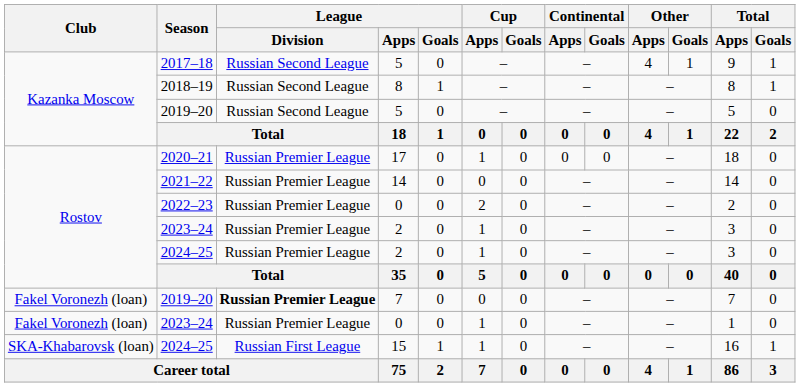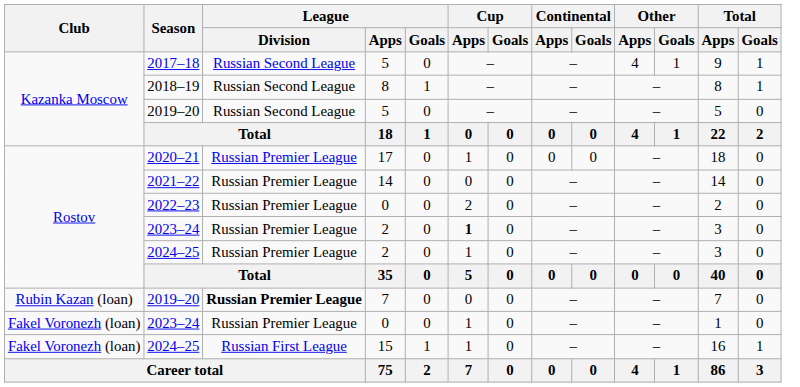 <table class="wikitable" style="text-align: center;">
 <tr>
 <th rowspan=2>Club</th>
 <th rowspan=2>Season</th>
 <th colspan=3>League</th>
 <th colspan=2>Cup</th>
 <th colspan=2>Continental</th>
 <th colspan=2>Other</th>
 <th colspan=2>Total</th>
 </tr>
 <tr>
 <th>Division</th>
 <th>Apps</th>
 <th>Goals</th>
 <th>Apps</th>
 <th>Goals</th>
 <th>Apps</th>
 <th>Goals</th>
 <th>Apps</th>
 <th>Goals</th>
 <th>Apps</th>
 <th>Goals</th>
 </tr>
 <tr>
 <td rowspan="4"><a href='#'>Kazanka Moscow</a></td>
 <td><a href='#'>2017–18</a></td>
 <td><a href='#'>Russian Second League</a></td>
 <td>5</td>
 <td>0</td>
 <td colspan=2>–</td>
 <td colspan=2>–</td>
 <td>4</td>
 <td>1</td>
 <td>9</td>
 <td>1</td>
 </tr>
 <tr>
 <td>2018–19</td>
 <td>Russian Second League</td>
 <td>8</td>
 <td>1</td>
 <td colspan=2>–</td>
 <td colspan=2>–</td>
 <td colspan=2>–</td>
 <td>8</td>
 <td>1</td>
 </tr>
 <tr>
 <td>2019–20</td>
 <td>Russian Second League</td>
 <td>5</td>
 <td>0</td>
 <td colspan=2>–</td>
 <td colspan=2>–</td>
 <td colspan=2>–</td>
 <td>5</td>
 <td>0</td>
 </tr>
 <tr>
 <th colspan=2>Total</th>
 <th>18</th>
 <th>1</th>
 <th>0</th>
 <th>0</th>
 <th>0</th>
 <th>0</th>
 <th>4</th>
 <th>1</th>
 <th>22</th>
 <th>2</th>
 </tr>
 <tr>
 <td rowspan="6"><a href='#'>Rostov</a></td>
 <td><a href='#'>2020–21</a></td>
 <td><a href='#'>Russian Premier League</a></td>
 <td>17</td>
 <td>0</td>
 <td>1</td>
 <td>0</td>
 <td>0</td>
 <td>0</td>
 <td colspan=2>–</td>
 <td>18</td>
 <td>0</td>
 </tr>
 <tr>
 <td><a href='#'>2021–22</a></td>
 <td>Russian Premier League</td>
 <td>14</td>
 <td>0</td>
 <td>0</td>
 <td>0</td>
 <td colspan=2>–</td>
 <td colspan=2>–</td>
 <td>14</td>
 <td>0</td>
 </tr>
 <tr>
 <td><a href='#'>2022–23</a></td>
 <td>Russian Premier League</td>
 <td>0</td>
 <td>0</td>
 <td>2</td>
 <td>0</td>
 <td colspan=2>–</td>
 <td colspan=2>–</td>
 <td>2</td>
 <td>0</td>
 </tr>
 <tr>
 <td><a href='#'>2023–24</a></td>
 <td>Russian Premier League</td>
 <td>2</td>
 <td>0</td>
-<td>1</td>
+<td><strong>1</strong></td>
 <td>0</td>
 <td colspan=2>–</td>
 <td colspan=2>–</td>
 <td>3</td>
 <td>0</td>
 </tr>
 <tr>
 <td><a href='#'>2024–25</a></td>
 <td>Russian Premier League</td>
 <td>2</td>
 <td>0</td>
 <td>1</td>
 <td>0</td>
 <td colspan=2>–</td>
 <td colspan=2>–</td>
 <td>3</td>
 <td>0</td>
 </tr>
 <tr>
 <th colspan=2>Total</th>
 <th>35</th>
 <th>0</th>
 <th>5</th>
 <th>0</th>
 <th>0</th>
 <th>0</th>
 <th>0</th>
 <th>0</th>
 <th>40</th>
 <th>0</th>
 </tr>
 <tr>
-<td><a href='#'>Fakel Voronezh</a> (loan)</td>
+<td><a href='#'>Rubin Kazan</a> (loan)</td>
 <td><a href='#'>2019–20</a></td>
 <td><strong>Russian Premier League</strong></td>
 <td>7</td>
 <td>0</td>
 <td>0</td>
 <td>0</td>
 <td colspan=2>–</td>
 <td colspan=2>–</td>
 <td>7</td>
 <td>0</td>
 </tr>
 <tr>
 <td><a href='#'>Fakel Voronezh</a> (loan)</td>
 <td><a href='#'>2023–24</a></td>
 <td>Russian Premier League</td>
 <td>0</td>
 <td>0</td>
 <td>1</td>
 <td>0</td>
 <td colspan=2>–</td>
 <td colspan=2>–</td>
 <td>1</td>
 <td>0</td>
 </tr>
 <tr>
-<td><a href='#'>SKA-Khabarovsk</a> (loan)</td>
+<td><a href='#'>Fakel Voronezh</a> (loan)</td>
 <td><a href='#'>2024–25</a></td>
 <td><a href='#'>Russian First League</a></td>
 <td>15</td>
 <td>1</td>
 <td>1</td>
 <td>0</td>
 <td colspan=2>–</td>
 <td colspan=2>–</td>
 <td>16</td>
 <td>1</td>
 </tr>
 <tr>
 <th colspan=3>Career total</th>
 <th>75</th>
 <th>2</th>
 <th>7</th>
 <th>0</th>
 <th>0</th>
 <th>0</th>
 <th>4</th>
 <th>1</th>
 <th>86</th>
 <th>3</th>
 </tr>
 </table>
